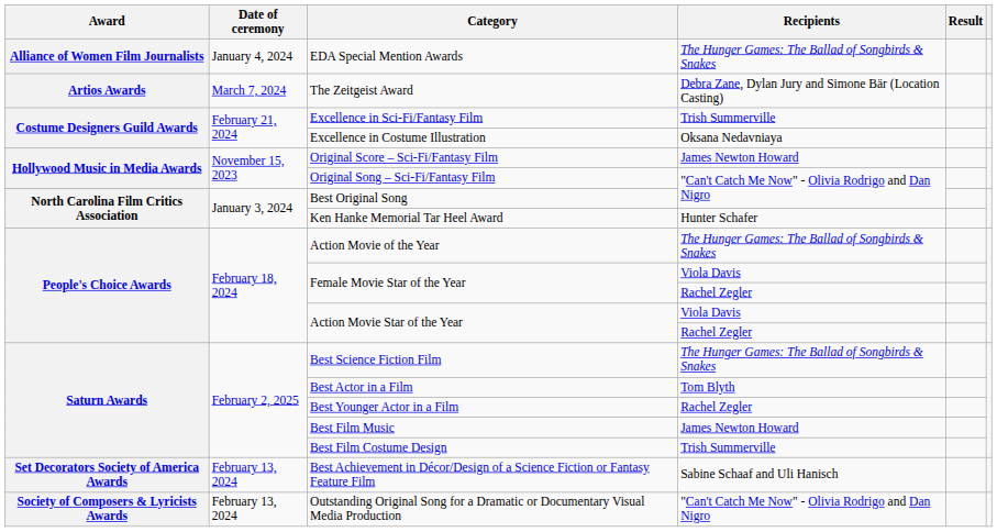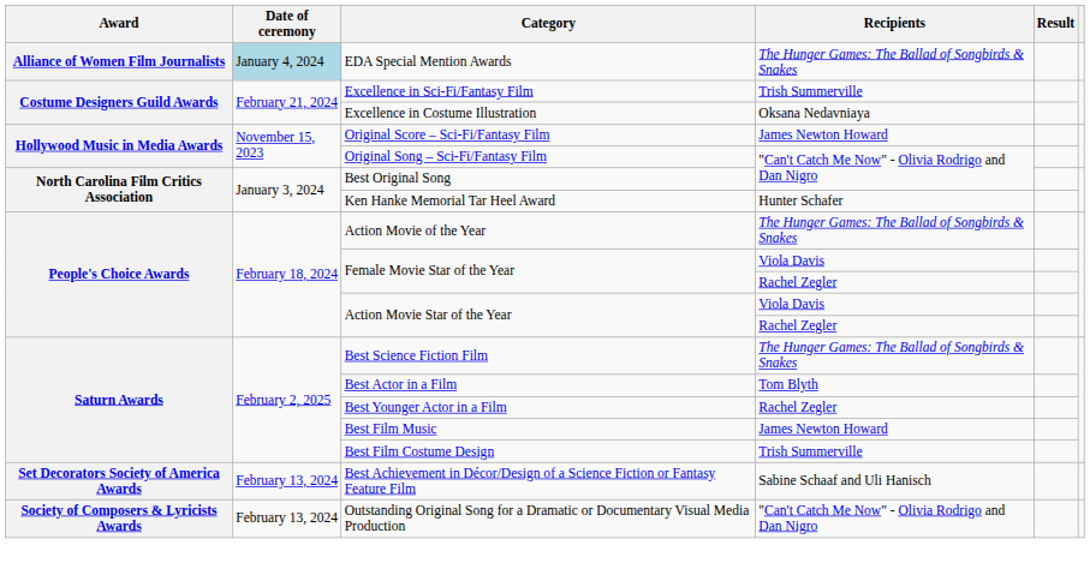 <table class="wikitable plainrowheaders sortable">
 <tr>
 <th scope="col">Award</th>
 <th scope="col">Date of ceremony</th>
 <th scope="col">Category</th>
 <th scope="col">Recipients</th>
 <th scope="col">Result</th>
 <th scope="col" class="unsortable"></th>
 </tr>
 <tr>
 <th scope="row"><a href='#'>Alliance of Women Film Journalists</a></th>
-<td>January 4, 2024</td>
+<td style="background: lightblue;">January 4, 2024</td>
 <td>EDA Special Mention Awards</td>
 <td><em><a href='#'>The Hunger Games: The Ballad of Songbirds & Snakes</a></em></td>
-<td></td>
-<td style="text-align:center;"></td>
-</tr>
-<tr>
-<th scope="row"><a href='#'>Artios Awards</a></th>
-<td><a href='#'>March 7, 2024</a></td>
-<td>The Zeitgeist Award</td>
-<td><a href='#'>Debra Zane</a>, Dylan Jury and Simone Bär (Location Casting)</td>
 <td></td>
 <td style="text-align:center;"></td>
 </tr>
 <tr>
 <th rowspan="2" scope="row"><a href='#'>Costume Designers Guild Awards</a></th>
 <td rowspan="2"><a href='#'>February 21, 2024</a></td>
 <td><a href='#'>Excellence in Sci-Fi/Fantasy Film</a></td>
 <td><a href='#'>Trish Summerville</a></td>
 <td></td>
 <td rowspan="2" style="text-align:center;"></td>
 </tr>
 <tr>
 <td>Excellence in Costume Illustration</td>
 <td>Oksana Nedavniaya</td>
 <td></td>
 </tr>
 <tr>
 <th rowspan="2" scope="row"><a href='#'>Hollywood Music in Media Awards</a></th>
 <td rowspan="2"><a href='#'>November 15, 2023</a></td>
 <td><a href='#'>Original Score – Sci-Fi/Fantasy Film</a></td>
 <td><a href='#'>James Newton Howard</a></td>
 <td></td>
 <td rowspan="2" style="text-align:center;"></td>
 </tr>
 <tr>
 <td><a href='#'>Original Song – Sci-Fi/Fantasy Film</a></td>
 <td rowspan="2">"<a href='#'>Can't Catch Me Now</a>" - <a href='#'>Olivia Rodrigo</a> and <a href='#'>Dan Nigro</a></td>
 <td></td>
 </tr>
 <tr>
 <th rowspan="2" scope="row">North Carolina Film Critics Association</th>
 <td rowspan="2">January 3, 2024</td>
 <td>Best Original Song</td>
 <td></td>
 <td rowspan="2" style="text-align:center;"></td>
 </tr>
 <tr>
 <td>Ken Hanke Memorial Tar Heel Award</td>
 <td>Hunter Schafer</td>
 <td></td>
 </tr>
 <tr>
 <th rowspan="5" scope="row"><a href='#'>People's Choice Awards</a></th>
 <td rowspan="5"><a href='#'>February 18, 2024</a></td>
 <td>Action Movie of the Year</td>
 <td><em><a href='#'>The Hunger Games: The Ballad of Songbirds & Snakes</a></em></td>
 <td></td>
 <td rowspan="5" style="text-align:center;"></td>
 </tr>
 <tr>
 <td rowspan="2">Female Movie Star of the Year</td>
 <td><a href='#'>Viola Davis</a></td>
 <td></td>
 </tr>
 <tr>
 <td><a href='#'>Rachel Zegler</a></td>
 <td></td>
 </tr>
 <tr>
 <td rowspan="2">Action Movie Star of the Year</td>
 <td><a href='#'>Viola Davis</a></td>
 <td></td>
 </tr>
 <tr>
 <td><a href='#'>Rachel Zegler</a></td>
 <td></td>
 </tr>
 <tr>
 <th rowspan="5" scope="row"><a href='#'>Saturn Awards</a></th>
 <td rowspan="5"><a href='#'>February 2, 2025</a></td>
 <td><a href='#'>Best Science Fiction Film</a></td>
 <td><em><a href='#'>The Hunger Games: The Ballad of Songbirds & Snakes</a></em></td>
 <td></td>
 <td rowspan="5" style="text-align:center;"></td>
 </tr>
 <tr>
 <td><a href='#'>Best Actor in a Film</a></td>
 <td><a href='#'>Tom Blyth</a></td>
 <td></td>
 </tr>
 <tr>
 <td><a href='#'>Best Younger Actor in a Film</a></td>
 <td><a href='#'>Rachel Zegler</a></td>
 <td></td>
 </tr>
 <tr>
 <td><a href='#'>Best Film Music</a></td>
 <td><a href='#'>James Newton Howard</a></td>
 <td></td>
 </tr>
 <tr>
 <td><a href='#'>Best Film Costume Design</a></td>
 <td><a href='#'>Trish Summerville</a></td>
 <td></td>
 </tr>
 <tr>
 <th scope="row"><a href='#'>Set Decorators Society of America Awards</a></th>
 <td><a href='#'>February 13, 2024</a></td>
 <td><a href='#'>Best Achievement in Décor/Design of a Science Fiction or Fantasy Feature Film</a></td>
 <td>Sabine Schaaf and Uli Hanisch</td>
 <td></td>
 <td style="text-align:center;"></td>
 </tr>
 <tr>
 <th scope="row"><a href='#'>Society of Composers & Lyricists Awards</a></th>
 <td>February 13, 2024</td>
 <td>Outstanding Original Song for a Dramatic or Documentary Visual Media Production</td>
 <td>"<a href='#'>Can't Catch Me Now</a>" - <a href='#'>Olivia Rodrigo</a> and <a href='#'>Dan Nigro</a></td>
 <td></td>
 <td style="text-align:center;"></td>
 </tr>
 </table>
